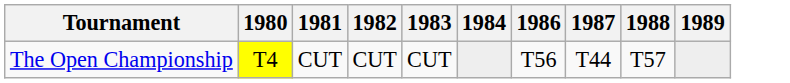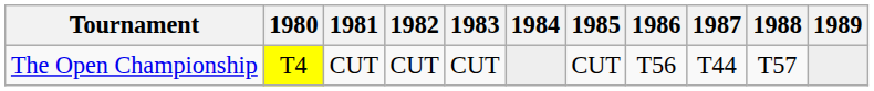 <table class="wikitable" style="font-size:95%;text-align:center;">
 <tr>
 <th>Tournament</th>
 <th>1980</th>
 <th>1981</th>
 <th>1982</th>
 <th>1983</th>
 <th>1984</th>
+<th>1985</th>
 <th>1986</th>
 <th>1987</th>
 <th>1988</th>
 <th>1989</th>
 </tr>
 <tr>
 <td align=left><a href='#'>The Open Championship</a></td>
 <td style="background:yellow;">T4</td>
 <td>CUT</td>
 <td>CUT</td>
 <td>CUT</td>
 <td style="background:#eeeeee;"></td>
+<td>CUT</td>
 <td>T56</td>
 <td>T44</td>
 <td>T57</td>
 <td style="background:#eeeeee;"></td>
 </tr>
 </table>
